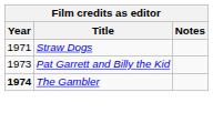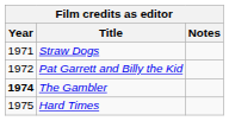 <table class="wikitable sortable">
 <tr>
 <th colspan="3" style="text-align:center">Film credits as editor</th>
 </tr>
 <tr>
 <th>Year</th>
 <th>Title</th>
 <th class="unsortable">Notes</th>
 </tr>
 <tr>
 <td>1971</td>
 <td><em><a href='#'>Straw Dogs</a></em></td>
 <td></td>
 </tr>
 <tr>
-<td>1973</td>
+<td>1972</td>
 <td><em><a href='#'>Pat Garrett and Billy the Kid</a></em></td>
 <td></td>
 </tr>
 <tr>
 <td><strong>1974</strong></td>
 <td data-sort-value="Gambler, The"><em><a href='#'>The Gambler</a></em></td>
 <td></td>
 </tr>
+<tr>
+<td>1975</td>
+<td><em><a href='#'>Hard Times</a></em></td>
+<td></td>
+</tr>
 </table>
